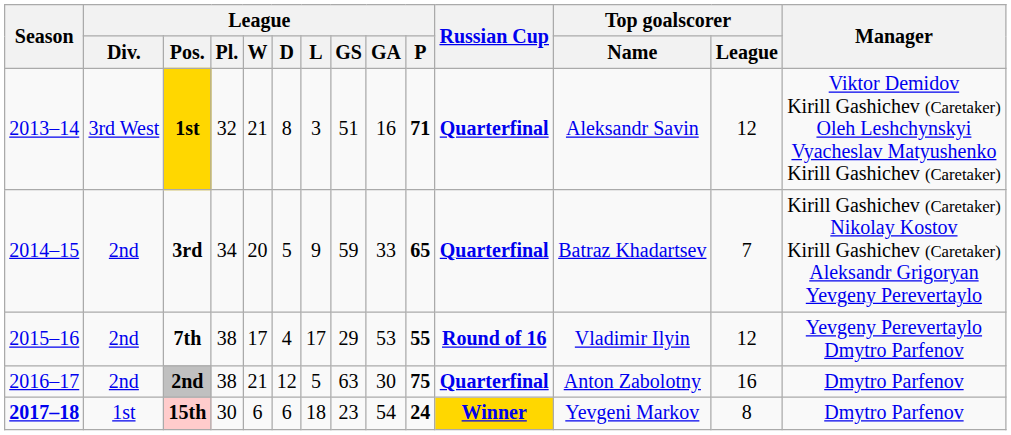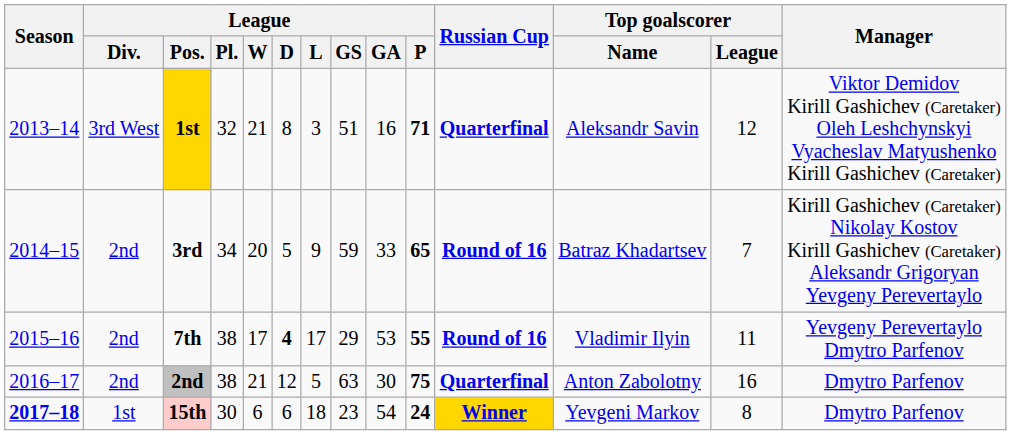 <table class="wikitable">
 <tr style="background:#efefef;">
 <th rowspan="2">Season</th>
 <th colspan="9">League</th>
 <th rowspan="2"><a href='#'>Russian Cup</a></th>
 <th colspan="2">Top goalscorer</th>
 <th rowspan="2">Manager</th>
 </tr>
 <tr>
 <th>Div.</th>
 <th>Pos.</th>
 <th>Pl.</th>
 <th>W</th>
 <th>D</th>
 <th>L</th>
 <th>GS</th>
 <th>GA</th>
 <th>P</th>
 <th>Name</th>
 <th>League</th>
 </tr>
 <tr>
 <td align=center><a href='#'>2013–14</a></td>
 <td align=center><a href='#'>3rd West</a></td>
 <td style="text-align:center; background:gold;"><strong>1st</strong></td>
 <td align=center>32</td>
 <td align=center>21</td>
 <td align=center>8</td>
 <td align=center>3</td>
 <td align=center>51</td>
 <td align=center>16</td>
 <td align=center><strong>71</strong></td>
 <td style="text-align:center"><strong><a href='#'>Quarterfinal</a></strong></td>
 <td align=center><a href='#'>Aleksandr Savin</a></td>
 <td align=center>12</td>
 <td align=center> <a href='#'>Viktor Demidov</a> <br>  Kirill Gashichev <small> (Caretaker) </small> <br>  <a href='#'>Oleh Leshchynskyi</a> <br>  <a href='#'>Vyacheslav Matyushenko</a> <br>  Kirill Gashichev <small> (Caretaker) </small></td>
 </tr>
 <tr>
 <td align=center><a href='#'>2014–15</a></td>
 <td align=center><a href='#'>2nd</a></td>
 <td style="text-align:center"><strong>3rd</strong></td>
 <td align=center>34</td>
 <td align=center>20</td>
 <td align=center>5</td>
 <td align=center>9</td>
 <td align=center>59</td>
 <td align=center>33</td>
 <td align=center><strong>65</strong></td>
-<td style="text-align:center"><strong><a href='#'>Quarterfinal</a></strong></td>
+<td style="text-align:center"><strong><a href='#'>Round of 16</a></strong></td>
 <td align=center><a href='#'>Batraz Khadartsev</a></td>
 <td align=center>7</td>
 <td align=center> Kirill Gashichev <small> (Caretaker) </small> <br>  <a href='#'>Nikolay Kostov</a> <br>  Kirill Gashichev <small> (Caretaker) </small> <br>  <a href='#'>Aleksandr Grigoryan</a> <br>  <a href='#'>Yevgeny Perevertaylo</a></td>
 </tr>
 <tr>
 <td align=center><a href='#'>2015–16</a></td>
 <td align=center><a href='#'>2nd</a></td>
 <td style="text-align:center"><strong>7th</strong></td>
 <td align=center>38</td>
 <td align=center>17</td>
-<td align=center>4</td>
+<td align=center><strong>4</strong></td>
 <td align=center>17</td>
 <td align=center>29</td>
 <td align=center>53</td>
 <td align=center><strong>55</strong></td>
 <td style="text-align:center"><strong><a href='#'>Round of 16</a></strong></td>
 <td align=center><a href='#'>Vladimir Ilyin</a></td>
-<td align=center>12</td>
+<td align=center>11</td>
 <td align=center> <a href='#'>Yevgeny Perevertaylo</a> <br>  <a href='#'>Dmytro Parfenov</a></td>
 </tr>
 <tr>
 <td align=center><a href='#'>2016–17</a></td>
 <td align=center><a href='#'>2nd</a></td>
 <td style="text-align:center; background:silver;"><strong>2nd</strong></td>
 <td align=center>38</td>
 <td align=center>21</td>
 <td align=center>12</td>
 <td align=center>5</td>
 <td align=center>63</td>
 <td align=center>30</td>
 <td align=center><strong>75</strong></td>
 <td style="text-align:center"><strong><a href='#'>Quarterfinal</a></strong></td>
 <td align=center><a href='#'>Anton Zabolotny</a></td>
 <td align=center>16</td>
 <td align=center> <a href='#'>Dmytro Parfenov</a></td>
 </tr>
 <tr>
 <td align=center><strong><a href='#'>2017–18</a></strong></td>
 <td align=center><a href='#'>1st</a></td>
 <td style="text-align:center; background:#fcc;"><strong>15th</strong></td>
 <td align=center>30</td>
 <td align=center>6</td>
 <td align=center>6</td>
 <td align=center>18</td>
 <td align=center>23</td>
 <td align=center>54</td>
 <td align=center><strong>24</strong></td>
 <td style="text-align:center; background:gold;"><strong><a href='#'>Winner</a></strong></td>
 <td align=center><a href='#'>Yevgeni Markov</a></td>
 <td align=center>8</td>
 <td align=center> <a href='#'>Dmytro Parfenov</a></td>
 </tr>
 </table>
